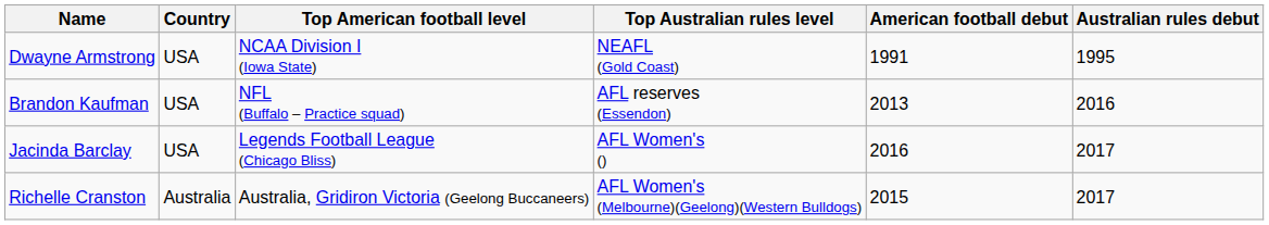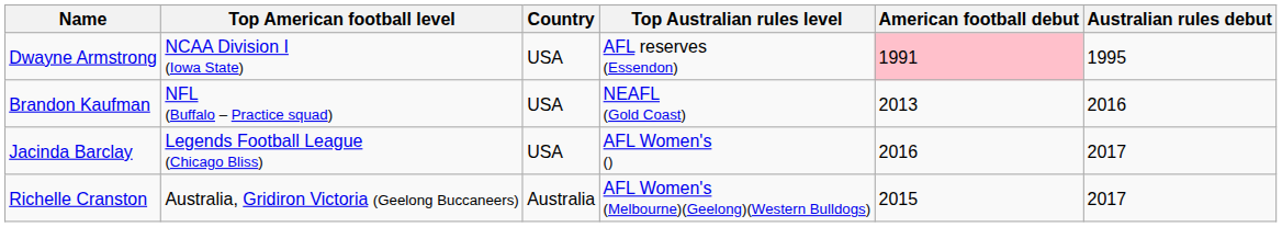 <table class="wikitable" style="font-size: 95%;">
 <tr>
 <th>Name</th>
+<th>Top American football level</th>
 <th>Country</th>
-<th>Top American football level</th>
 <th>Top Australian rules level</th>
 <th>American football debut</th>
 <th>Australian rules debut</th>
 </tr>
 <tr>
 <td><a href='#'>Dwayne Armstrong</a></td>
+<td><a href='#'>NCAA Division I</a><br><small>(<a href='#'>Iowa State</a>)</small></td>
 <td>USA</td>
-<td><a href='#'>NCAA Division I</a><br><small>(<a href='#'>Iowa State</a>)</small></td>
-<td><a href='#'>NEAFL</a><br><small>(<a href='#'>Gold Coast</a>)</small></td>
-<td>1991</td>
+<td><a href='#'>AFL</a> reserves<br><small>(<a href='#'>Essendon</a>)</small></td>
+<td style="background: pink;">1991</td>
 <td>1995</td>
 </tr>
 <tr>
 <td><a href='#'>Brandon Kaufman</a></td>
+<td><a href='#'>NFL</a><br><small>(<a href='#'>Buffalo</a> – <a href='#'>Practice squad</a>)</small></td>
 <td>USA</td>
-<td><a href='#'>NFL</a><br><small>(<a href='#'>Buffalo</a> – <a href='#'>Practice squad</a>)</small></td>
-<td><a href='#'>AFL</a> reserves<br><small>(<a href='#'>Essendon</a>)</small></td>
+<td><a href='#'>NEAFL</a><br><small>(<a href='#'>Gold Coast</a>)</small></td>
 <td>2013</td>
 <td>2016</td>
 </tr>
 <tr>
 <td><a href='#'>Jacinda Barclay</a></td>
+<td><a href='#'>Legends Football League</a><br><small>(<a href='#'>Chicago Bliss</a>)</small></td>
 <td>USA</td>
-<td><a href='#'>Legends Football League</a><br><small>(<a href='#'>Chicago Bliss</a>)</small></td>
 <td><a href='#'>AFL Women's</a><br><small>()</small></td>
 <td>2016</td>
 <td>2017</td>
 </tr>
 <tr>
 <td><a href='#'>Richelle Cranston</a></td>
+<td>Australia, <a href='#'>Gridiron Victoria</a> <small>(Geelong Buccaneers)</small></td>
 <td>Australia</td>
-<td>Australia, <a href='#'>Gridiron Victoria</a> <small>(Geelong Buccaneers)</small></td>
 <td><a href='#'>AFL Women's</a><br><small>(<a href='#'>Melbourne</a>)</small><small>(<a href='#'>Geelong</a>)</small><small>(<a href='#'>Western Bulldogs</a>)</small></td>
 <td>2015</td>
 <td>2017</td>
 </tr>
 </table>
